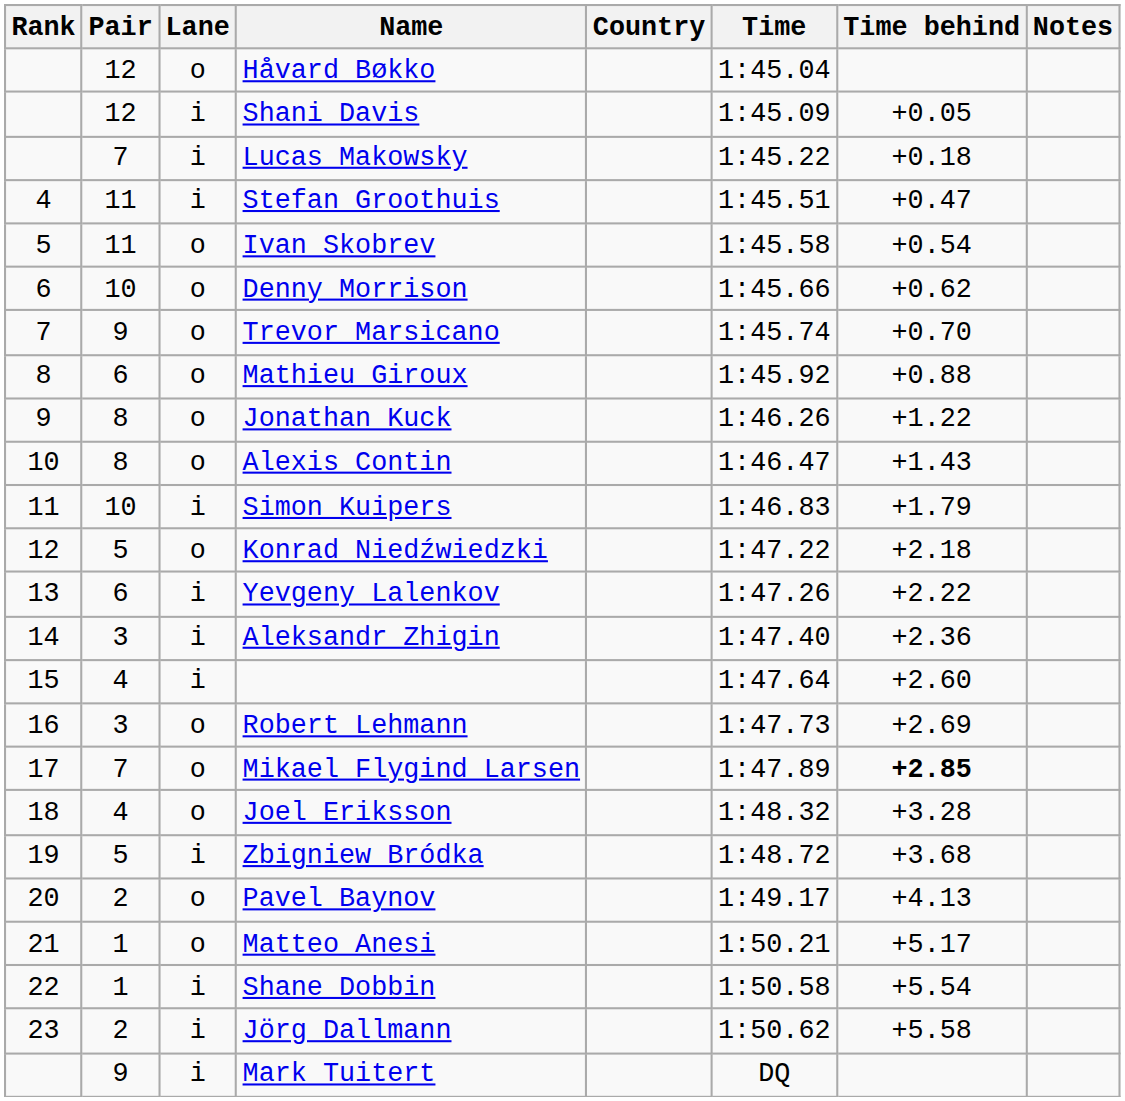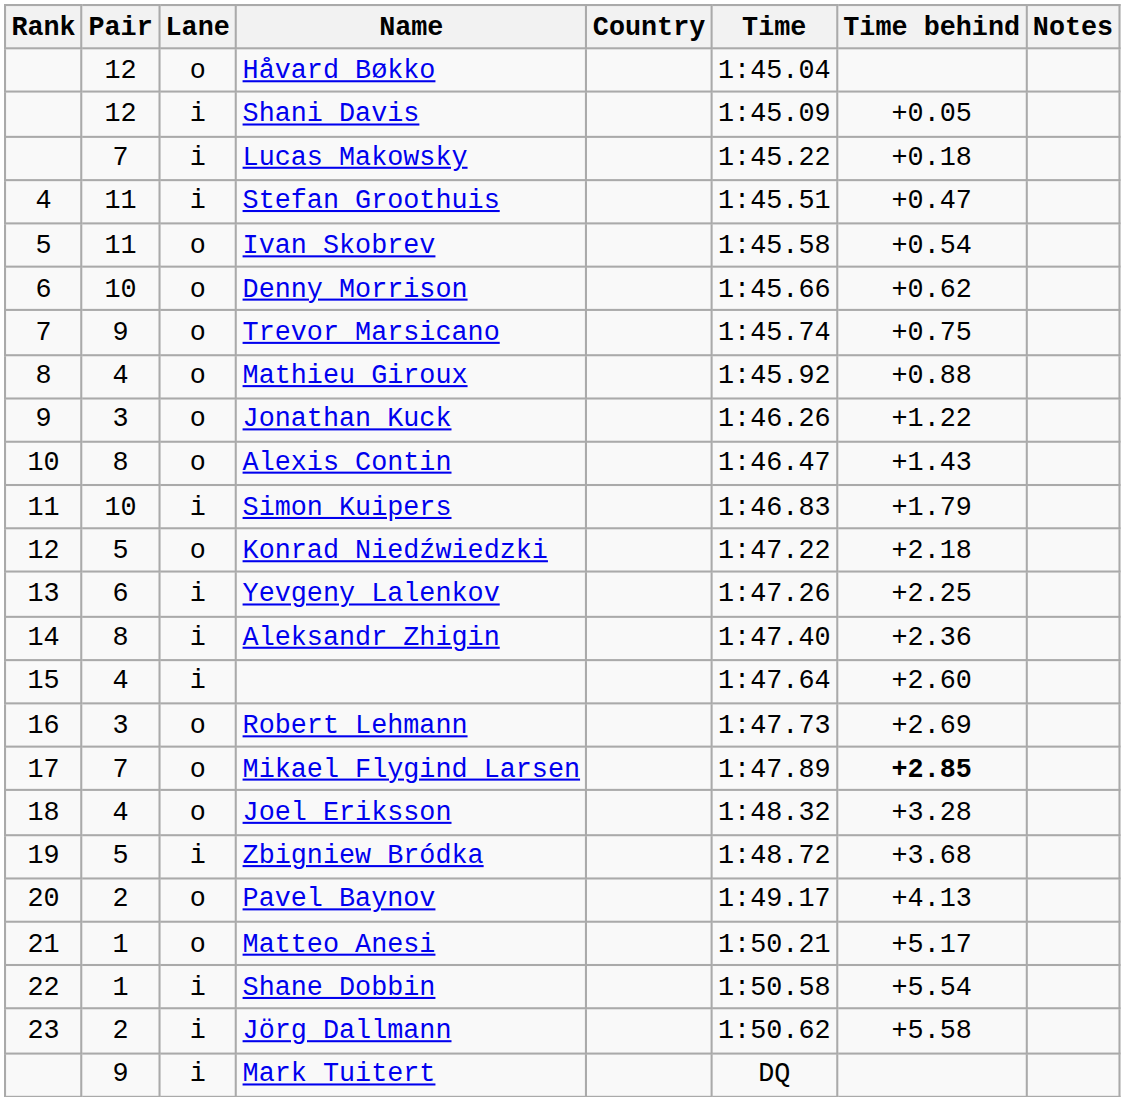 <table class="wikitable sortable" style="text-align:center">
 <tr>
 <th>Rank</th>
 <th>Pair</th>
 <th>Lane</th>
 <th>Name</th>
 <th>Country</th>
 <th>Time</th>
 <th>Time behind</th>
 <th>Notes</th>
 </tr>
 <tr>
 <td></td>
 <td>12</td>
 <td>o</td>
 <td align="left"><a href='#'>Håvard Bøkko</a></td>
 <td align="left"></td>
 <td>1:45.04</td>
 <td></td>
 <td></td>
 </tr>
 <tr>
 <td></td>
 <td>12</td>
 <td>i</td>
 <td align="left"><a href='#'>Shani Davis</a></td>
 <td align="left"></td>
 <td>1:45.09</td>
 <td>+0.05</td>
 <td></td>
 </tr>
 <tr>
 <td></td>
 <td>7</td>
 <td>i</td>
 <td align="left"><a href='#'>Lucas Makowsky</a></td>
 <td align="left"></td>
 <td>1:45.22</td>
 <td>+0.18</td>
 <td></td>
 </tr>
 <tr>
 <td>4</td>
 <td>11</td>
 <td>i</td>
 <td align="left"><a href='#'>Stefan Groothuis</a></td>
 <td align="left"></td>
 <td>1:45.51</td>
 <td>+0.47</td>
 <td></td>
 </tr>
 <tr>
 <td>5</td>
 <td>11</td>
 <td>o</td>
 <td align="left"><a href='#'>Ivan Skobrev</a></td>
 <td align="left"></td>
 <td>1:45.58</td>
 <td>+0.54</td>
 <td></td>
 </tr>
 <tr>
 <td>6</td>
 <td>10</td>
 <td>o</td>
 <td align="left"><a href='#'>Denny Morrison</a></td>
 <td align="left"></td>
 <td>1:45.66</td>
 <td>+0.62</td>
 <td></td>
 </tr>
 <tr>
 <td>7</td>
 <td>9</td>
 <td>o</td>
 <td align="left"><a href='#'>Trevor Marsicano</a></td>
 <td align="left"></td>
 <td>1:45.74</td>
-<td>+0.70</td>
+<td>+0.75</td>
 <td></td>
 </tr>
 <tr>
 <td>8</td>
-<td>6</td>
+<td>4</td>
 <td>o</td>
 <td align="left"><a href='#'>Mathieu Giroux</a></td>
 <td align="left"></td>
 <td>1:45.92</td>
 <td>+0.88</td>
 <td></td>
 </tr>
 <tr>
 <td>9</td>
-<td>8</td>
+<td>3</td>
 <td>o</td>
 <td align="left"><a href='#'>Jonathan Kuck</a></td>
 <td align="left"></td>
 <td>1:46.26</td>
 <td>+1.22</td>
 <td></td>
 </tr>
 <tr>
 <td>10</td>
 <td>8</td>
 <td>o</td>
 <td align="left"><a href='#'>Alexis Contin</a></td>
 <td align="left"></td>
 <td>1:46.47</td>
 <td>+1.43</td>
 <td></td>
 </tr>
 <tr>
 <td>11</td>
 <td>10</td>
 <td>i</td>
 <td align="left"><a href='#'>Simon Kuipers</a></td>
 <td align="left"></td>
 <td>1:46.83</td>
 <td>+1.79</td>
 <td></td>
 </tr>
 <tr>
 <td>12</td>
 <td>5</td>
 <td>o</td>
 <td align="left"><a href='#'>Konrad Niedźwiedzki</a></td>
 <td align="left"></td>
 <td>1:47.22</td>
 <td>+2.18</td>
 <td></td>
 </tr>
 <tr>
 <td>13</td>
 <td>6</td>
 <td>i</td>
 <td align="left"><a href='#'>Yevgeny Lalenkov</a></td>
 <td align="left"></td>
 <td>1:47.26</td>
-<td>+2.22</td>
+<td>+2.25</td>
 <td></td>
 </tr>
 <tr>
 <td>14</td>
-<td>3</td>
+<td>8</td>
 <td>i</td>
 <td align="left"><a href='#'>Aleksandr Zhigin</a></td>
 <td align="left"></td>
 <td>1:47.40</td>
 <td>+2.36</td>
 <td></td>
 </tr>
 <tr>
 <td>15</td>
 <td>4</td>
 <td>i</td>
 <td align="left"></td>
 <td align="left"></td>
 <td>1:47.64</td>
 <td>+2.60</td>
 <td></td>
 </tr>
 <tr>
 <td>16</td>
 <td>3</td>
 <td>o</td>
 <td align="left"><a href='#'>Robert Lehmann</a></td>
 <td align="left"></td>
 <td>1:47.73</td>
 <td>+2.69</td>
 <td></td>
 </tr>
 <tr>
 <td>17</td>
 <td>7</td>
 <td>o</td>
 <td align="left"><a href='#'>Mikael Flygind Larsen</a></td>
 <td align="left"></td>
 <td>1:47.89</td>
 <td><strong>+2.85</strong></td>
 <td></td>
 </tr>
 <tr>
 <td>18</td>
 <td>4</td>
 <td>o</td>
 <td align="left"><a href='#'>Joel Eriksson</a></td>
 <td align="left"></td>
 <td>1:48.32</td>
 <td>+3.28</td>
 <td></td>
 </tr>
 <tr>
 <td>19</td>
 <td>5</td>
 <td>i</td>
 <td align="left"><a href='#'>Zbigniew Bródka</a></td>
 <td align="left"></td>
 <td>1:48.72</td>
 <td>+3.68</td>
 <td></td>
 </tr>
 <tr>
 <td>20</td>
 <td>2</td>
 <td>o</td>
 <td align="left"><a href='#'>Pavel Baynov</a></td>
 <td align="left"></td>
 <td>1:49.17</td>
 <td>+4.13</td>
 <td></td>
 </tr>
 <tr>
 <td>21</td>
 <td>1</td>
 <td>o</td>
 <td align="left"><a href='#'>Matteo Anesi</a></td>
 <td align="left"></td>
 <td>1:50.21</td>
 <td>+5.17</td>
 <td></td>
 </tr>
 <tr>
 <td>22</td>
 <td>1</td>
 <td>i</td>
 <td align="left"><a href='#'>Shane Dobbin</a></td>
 <td align="left"></td>
 <td>1:50.58</td>
 <td>+5.54</td>
 <td></td>
 </tr>
 <tr>
 <td>23</td>
 <td>2</td>
 <td>i</td>
 <td align="left"><a href='#'>Jörg Dallmann</a></td>
 <td align="left"></td>
 <td>1:50.62</td>
 <td>+5.58</td>
 <td></td>
 </tr>
 <tr>
 <td></td>
 <td>9</td>
 <td>i</td>
 <td align="left"><a href='#'>Mark Tuitert</a></td>
 <td align="left"></td>
 <td>DQ</td>
 <td></td>
 <td></td>
 </tr>
 </table>
